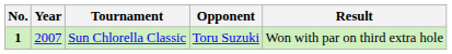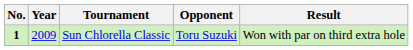 <table class="wikitable" style="font-size:95%;">
 <tr>
 <th>No.</th>
 <th>Year</th>
 <th>Tournament</th>
 <th>Opponent</th>
 <th>Result</th>
 </tr>
 <tr style="background:#D0F0C0;">
 <td align=center><strong>1</strong></td>
-<td><a href='#'>2007</a></td>
+<td><a href='#'>2009</a></td>
 <td><a href='#'>Sun Chlorella Classic</a></td>
 <td> <a href='#'>Toru Suzuki</a></td>
 <td>Won with par on third extra hole</td>
 </tr>
 </table>
